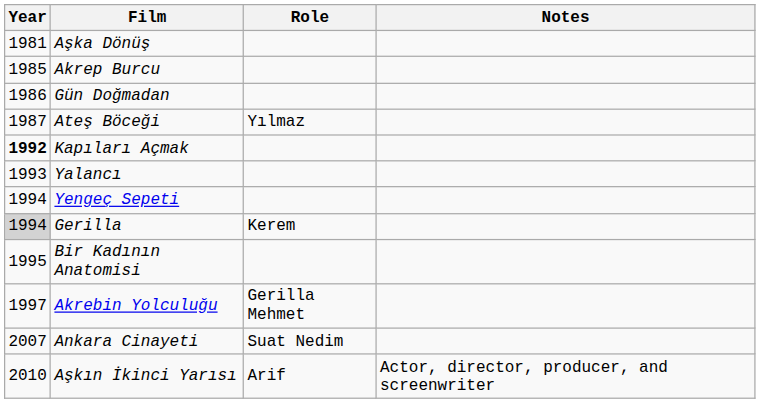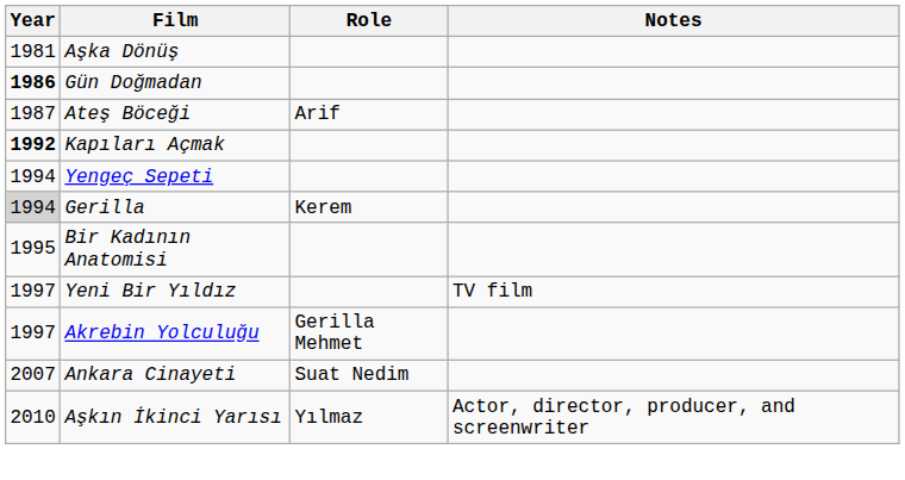 <table Class="wikitable sortable">
 <tr>
 <th>Year</th>
 <th>Film</th>
 <th>Role</th>
 <th class="unsortable">Notes</th>
 </tr>
 <tr>
 <td>1981</td>
 <td><em>Aşka Dönüş</em></td>
 <td></td>
 <td></td>
 </tr>
 <tr>
-<td>1985</td>
-<td><em>Akrep Burcu</em></td>
-<td></td>
-<td></td>
-</tr>
-<tr>
-<td>1986</td>
+<td><strong>1986</strong></td>
 <td><em>Gün Doğmadan</em></td>
 <td></td>
 <td></td>
 </tr>
 <tr>
 <td>1987</td>
 <td><em>Ateş Böceği</em></td>
-<td>Yılmaz</td>
+<td>Arif</td>
 <td></td>
 </tr>
 <tr>
 <td><strong>1992</strong></td>
 <td><em>Kapıları Açmak</em></td>
-<td></td>
-<td></td>
-</tr>
-<tr>
-<td>1993</td>
-<td><em>Yalancı</em></td>
 <td></td>
 <td></td>
 </tr>
 <tr>
 <td>1994</td>
 <td><em><a href='#'>Yengeç Sepeti</a></em></td>
 <td></td>
 <td></td>
 </tr>
 <tr>
 <td style="background: lightgrey;">1994</td>
 <td><em>Gerilla</em></td>
 <td>Kerem</td>
 <td></td>
 </tr>
 <tr>
 <td>1995</td>
 <td><em>Bir Kadının Anatomisi</em></td>
 <td></td>
 <td></td>
 </tr>
 <tr>
 <td>1997</td>
+<td><em>Yeni Bir Yıldız</em></td>
+<td></td>
+<td>TV film</td>
+</tr>
+<tr>
+<td>1997</td>
 <td><em><a href='#'>Akrebin Yolculuğu</a></em></td>
 <td>Gerilla Mehmet</td>
 <td></td>
 </tr>
 <tr>
 <td>2007</td>
 <td><em>Ankara Cinayeti</em></td>
 <td>Suat Nedim</td>
 <td></td>
 </tr>
 <tr>
 <td>2010</td>
 <td><em>Aşkın İkinci Yarısı</em></td>
-<td>Arif</td>
+<td>Yılmaz</td>
 <td>Actor, director, producer, and screenwriter</td>
 </tr>
 </table>
